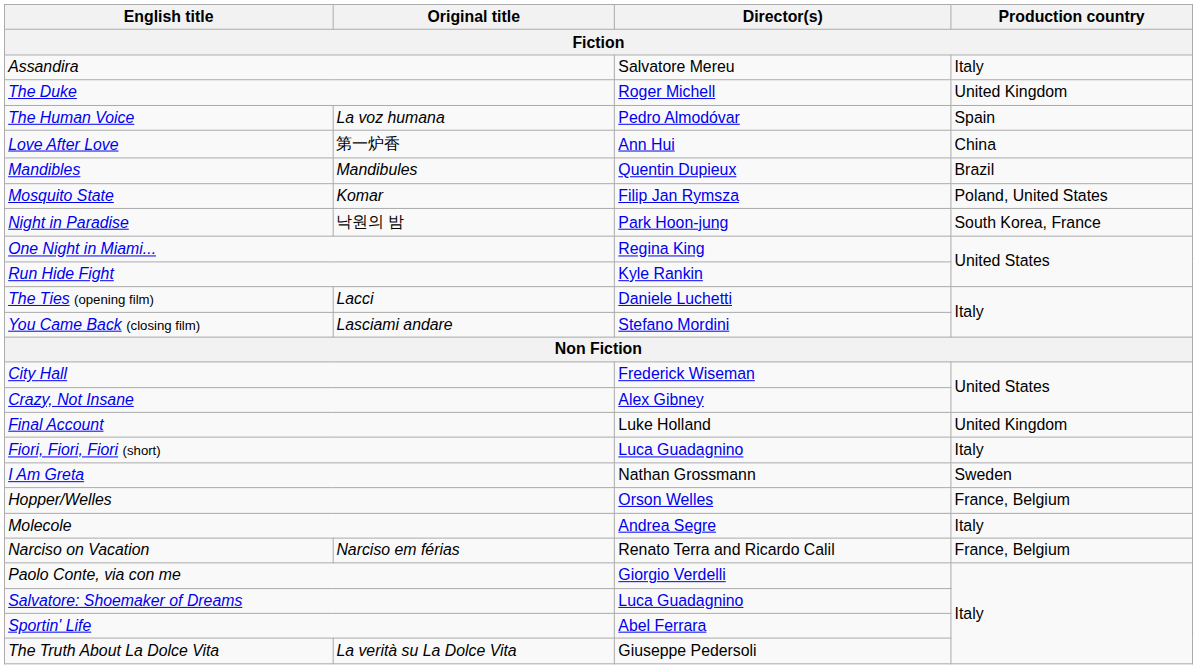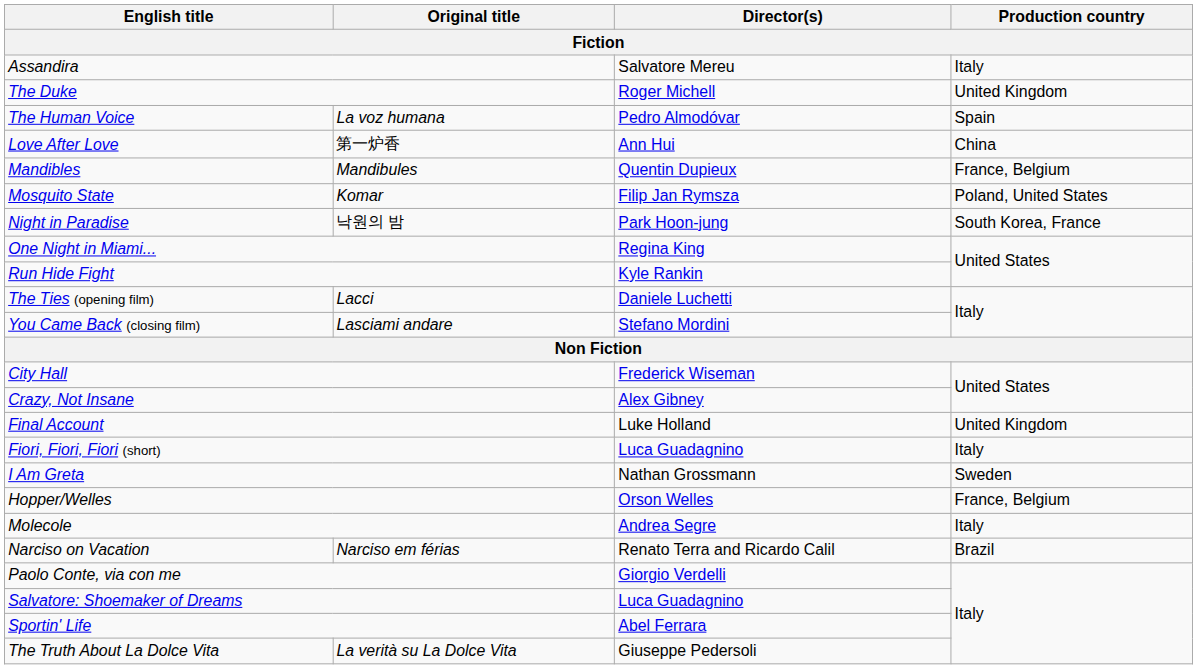 <table class="wikitable" style="width:95%; margin-bottom:0px">
 <tr>
 <th>English title</th>
 <th>Original title</th>
 <th>Director(s)</th>
 <th>Production country</th>
 </tr>
 <tr>
 <th colspan=4>Fiction</th>
 </tr>
 <tr>
 <td colspan=2><em>Assandira</em></td>
 <td data-sort-value="Mereu">Salvatore Mereu</td>
 <td>Italy</td>
 </tr>
 <tr>
 <td colspan=2><em><a href='#'>The Duke</a></em></td>
 <td data-sort-value="Michell"><a href='#'>Roger Michell</a></td>
 <td>United Kingdom</td>
 </tr>
 <tr>
 <td><em><a href='#'>The Human Voice</a></em></td>
 <td><em>La voz humana</em></td>
 <td data-sort-value="Almodovar"><a href='#'>Pedro Almodóvar</a></td>
 <td>Spain</td>
 </tr>
 <tr>
 <td><em><a href='#'>Love After Love</a></em></td>
 <td>第一炉香</td>
 <td data-sort-value="Hui"><a href='#'>Ann Hui</a></td>
 <td>China</td>
 </tr>
 <tr>
 <td><em><a href='#'>Mandibles</a></em></td>
 <td><em>Mandibules</em></td>
 <td data-sort-value="Dupieux"><a href='#'>Quentin Dupieux</a></td>
-<td>Brazil</td>
+<td>France, Belgium</td>
 </tr>
 <tr>
 <td><em><a href='#'>Mosquito State</a></em></td>
 <td><em>Komar</em></td>
 <td data-sort-value="Rymsza"><a href='#'>Filip Jan Rymsza</a></td>
 <td>Poland, United States</td>
 </tr>
 <tr>
 <td><em><a href='#'>Night in Paradise</a></em></td>
 <td>낙원의 밤</td>
 <td data-sort-value="Park"><a href='#'>Park Hoon-jung</a></td>
 <td>South Korea, France</td>
 </tr>
 <tr>
 <td colspan=2><em><a href='#'>One Night in Miami...</a></em></td>
 <td data-sort-value="King"><a href='#'>Regina King</a></td>
 <td rowspan="2">United States</td>
 </tr>
 <tr>
 <td colspan=2><em><a href='#'>Run Hide Fight</a></em></td>
 <td data-sort-value="Rankin"><a href='#'>Kyle Rankin</a></td>
 </tr>
 <tr>
 <td><em><a href='#'>The Ties</a></em> <small>(opening film)</small></td>
 <td><em>Lacci</em></td>
 <td data-sort-value="Luchetti"><a href='#'>Daniele Luchetti</a></td>
 <td rowspan="2">Italy</td>
 </tr>
 <tr>
 <td><em><a href='#'>You Came Back</a></em> <small>(closing film)</small></td>
 <td><em>Lasciami andare</em></td>
 <td data-sort-value="Mordini"><a href='#'>Stefano Mordini</a></td>
 </tr>
 <tr>
 <th colspan="4">Non Fiction</th>
 </tr>
 <tr>
 <td colspan="2"><em><a href='#'>City Hall</a></em></td>
 <td><a href='#'>Frederick Wiseman</a></td>
 <td rowspan="2">United States</td>
 </tr>
 <tr>
 <td colspan="2"><em><a href='#'>Crazy, Not Insane</a></em></td>
 <td><a href='#'>Alex Gibney</a></td>
 </tr>
 <tr>
 <td colspan="2"><em><a href='#'>Final Account</a></em></td>
 <td>Luke Holland</td>
 <td>United Kingdom</td>
 </tr>
 <tr>
 <td colspan="2"><em><a href='#'>Fiori, Fiori, Fiori</a></em> <small>(short)</small></td>
 <td><a href='#'>Luca Guadagnino</a></td>
 <td>Italy</td>
 </tr>
 <tr>
 <td colspan="2"><em><a href='#'>I Am Greta</a></em></td>
 <td>Nathan Grossmann</td>
 <td>Sweden</td>
 </tr>
 <tr>
 <td colspan="2"><em>Hopper/Welles</em></td>
 <td><a href='#'>Orson Welles</a></td>
 <td>France, Belgium</td>
 </tr>
 <tr>
 <td colspan="2"><em>Molecole</em></td>
 <td><a href='#'>Andrea Segre</a></td>
 <td>Italy</td>
 </tr>
 <tr>
 <td><em>Narciso on Vacation</em></td>
 <td><em>Narciso em férias</em></td>
 <td>Renato Terra and Ricardo Calil</td>
-<td>France, Belgium</td>
+<td>Brazil</td>
 </tr>
 <tr>
 <td colspan="2"><em>Paolo Conte, via con me</em></td>
 <td><a href='#'>Giorgio Verdelli</a></td>
 <td rowspan="4">Italy</td>
 </tr>
 <tr>
 <td colspan="2"><em><a href='#'>Salvatore: Shoemaker of Dreams</a></em></td>
 <td><a href='#'>Luca Guadagnino</a></td>
 </tr>
 <tr>
 <td colspan="2"><em><a href='#'>Sportin' Life</a></em></td>
 <td><a href='#'>Abel Ferrara</a></td>
 </tr>
 <tr>
 <td><em>The Truth About La Dolce Vita</em></td>
 <td><em>La verità su La Dolce Vita</em></td>
 <td>Giuseppe Pedersoli</td>
 </tr>
 </table>
